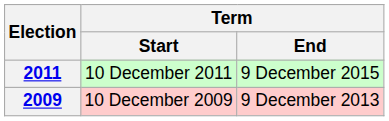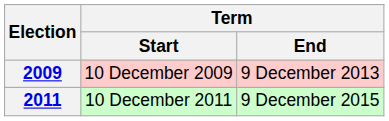 <table class="wikitable" style="text-align:center">
 <tr>
 <th rowspan=2>Election</th>
 <th colspan=2>Term</th>
 </tr>
 <tr>
 <th>Start</th>
 <th>End</th>
 </tr>
 <tr>
+<th><a href='#'>2009</a></th>
+<td bgcolor=#fcc>10 December 2009</td>
+<td bgcolor=#fcc>9 December 2013</td>
+</tr>
+<tr>
 <th><a href='#'>2011</a></th>
 <td bgcolor=#cfc>10 December 2011</td>
 <td bgcolor=#cfc>9 December 2015</td>
 </tr>
-<tr>
-<th><a href='#'>2009</a></th>
-<td bgcolor=#fcc>10 December 2009</td>
-<td bgcolor=#fcc>9 December 2013</td>
-</tr>
 </table>
